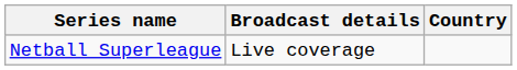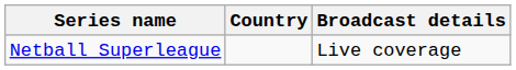 <table class="wikitable">
 <tr>
 <th>Series name</th>
+<th>Country</th>
 <th>Broadcast details</th>
-<th>Country</th>
 </tr>
 <tr>
 <td><a href='#'>Netball Superleague</a></td>
+<td> </td>
 <td>Live coverage</td>
-<td> </td>
 </tr>
 </table>
